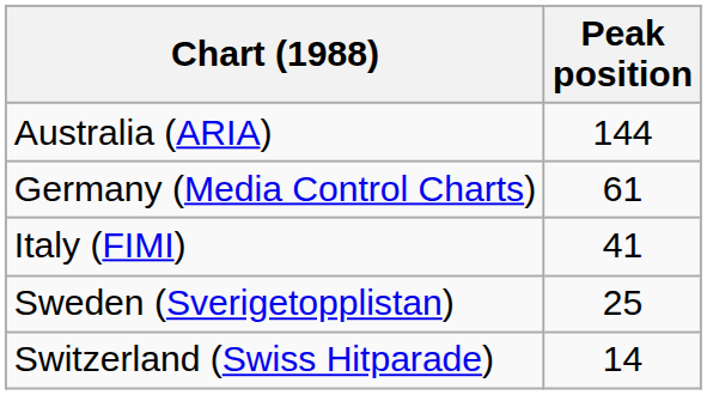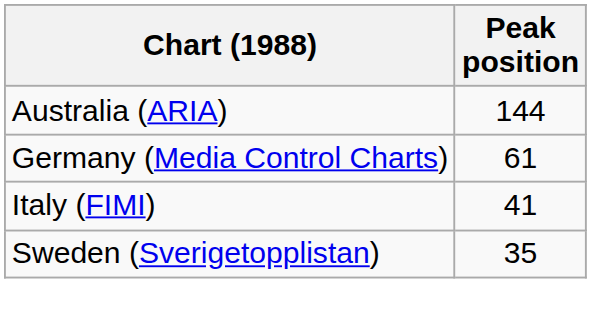 <table class="wikitable sortable">
 <tr>
 <th>Chart (1988)</th>
 <th>Peak<br>position</th>
 </tr>
 <tr>
 <td align="left">Australia (<a href='#'>ARIA</a>)</td>
 <td style="text-align:center;">144</td>
 </tr>
 <tr>
 <td align="left">Germany (<a href='#'>Media Control Charts</a>)</td>
 <td style="text-align:center;">61</td>
 </tr>
 <tr>
 <td align="left">Italy (<a href='#'>FIMI</a>)</td>
 <td style="text-align:center;">41</td>
 </tr>
 <tr>
 <td align="left">Sweden (<a href='#'>Sverigetopplistan</a>)</td>
-<td style="text-align:center;">25</td>
-</tr>
-<tr>
-<td align="left">Switzerland (<a href='#'>Swiss Hitparade</a>)</td>
-<td style="text-align:center;">14</td>
+<td style="text-align:center;">35</td>
 </tr>
 </table>
